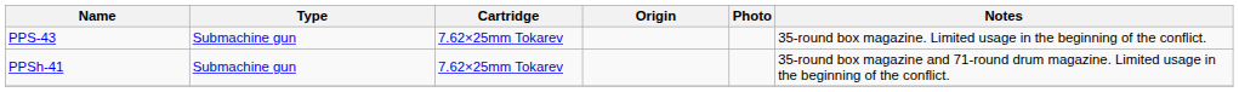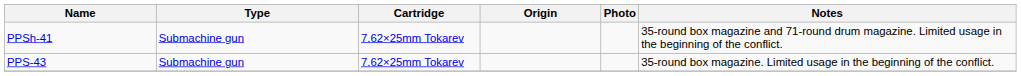 <table class="wikitable sortable" style="width:90%;">
 <tr>
 <th style="width:15%;">Name</th>
 <th style="width:20%;">Type</th>
 <th style="width:12%;">Cartridge</th>
 <th style="width:12%;">Origin</th>
 <th>Photo</th>
 <th>Notes</th>
 </tr>
 <tr>
+<td><a href='#'>PPSh-41</a></td>
+<td><a href='#'>Submachine gun</a></td>
+<td><a href='#'>7.62×25mm Tokarev</a></td>
+<td></td>
+<td></td>
+<td>35-round box magazine and 71-round drum magazine. Limited usage in the beginning of the conflict.</td>
+</tr>
+<tr>
 <td><a href='#'>PPS-43</a></td>
 <td><a href='#'>Submachine gun</a></td>
 <td><a href='#'>7.62×25mm Tokarev</a></td>
 <td></td>
 <td></td>
 <td>35-round box magazine. Limited usage in the beginning of the conflict.</td>
 </tr>
 <tr>
-<td><a href='#'>PPSh-41</a></td>
-<td><a href='#'>Submachine gun</a></td>
-<td><a href='#'>7.62×25mm Tokarev</a></td>
-<td></td>
-<td></td>
-<td>35-round box magazine and 71-round drum magazine. Limited usage in the beginning of the conflict.</td>
-</tr>
-<tr>
 </tr>
 </table>
